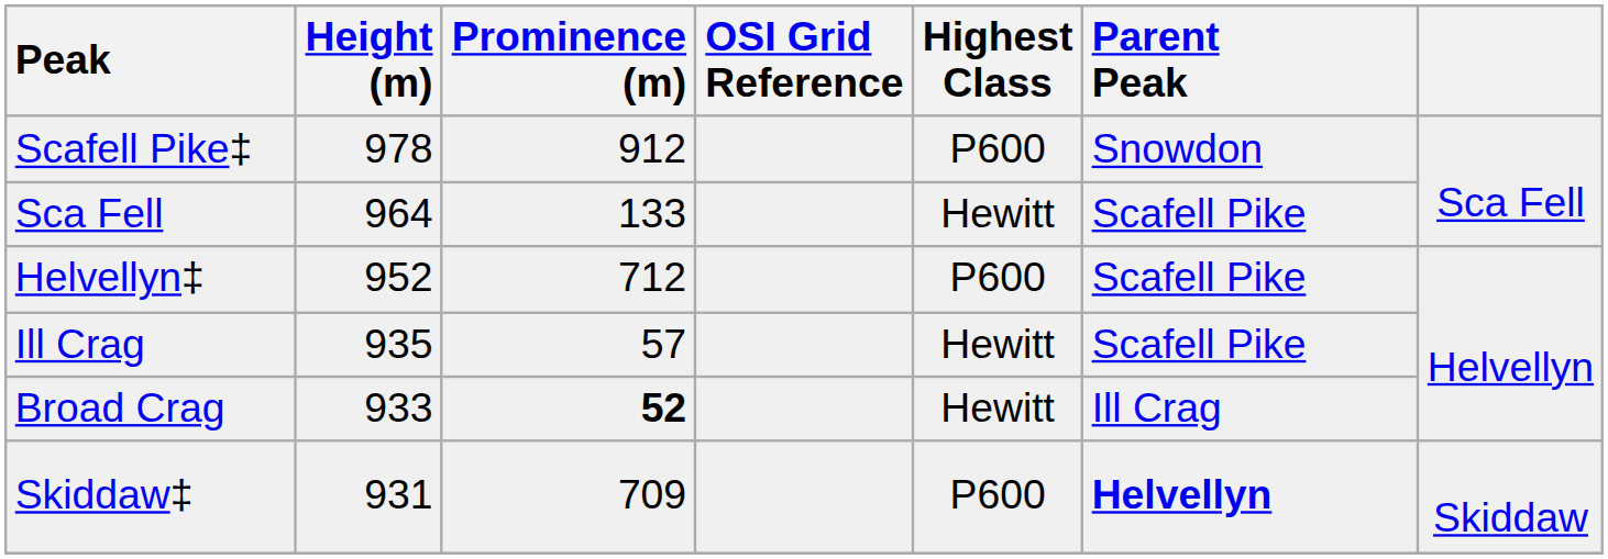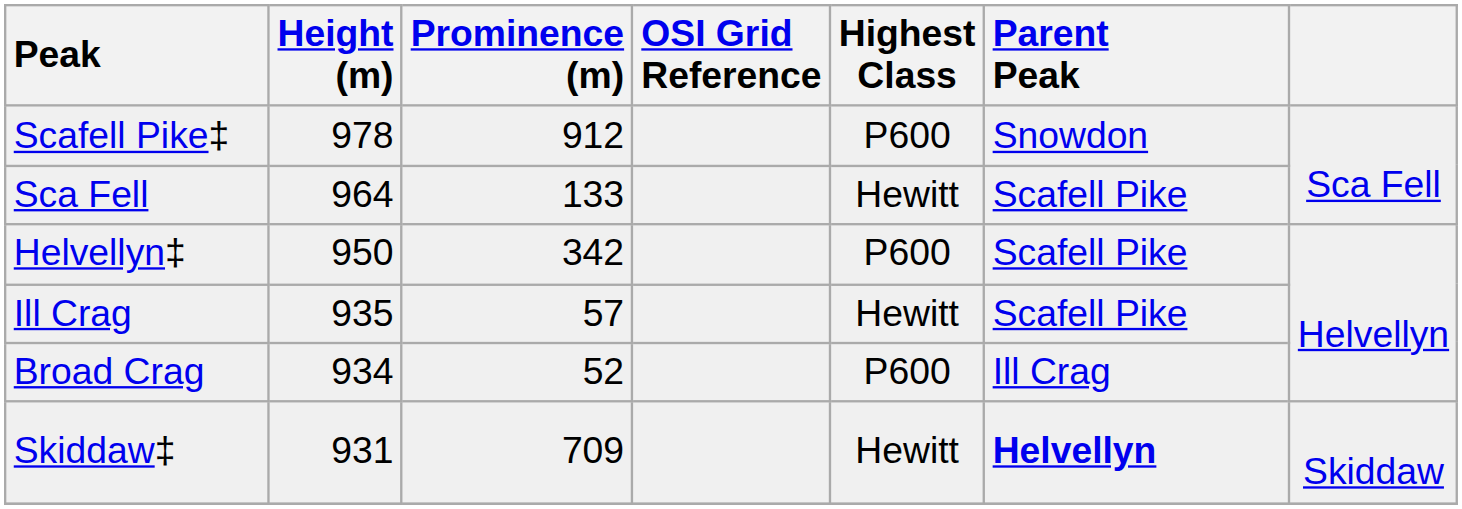 <table class="wikitable sortable" style="border-collapse: collapse; background:#f0f0f0">
 <tr>
 <th style="text-align:left">Peak</th>
 <th style="text-align:right"><a href='#'>Height</a><br>(m)</th>
 <th style="text-align:right"><a href='#'>Prominence</a><br>(m)</th>
 <th style="text-align:left"><a href='#'>OSI Grid</a><br>Reference</th>
 <th style="text-align:center">Highest<br>Class</th>
 <th style="text-align:left"><a href='#'>Parent</a><br>Peak</th>
 <th class="unsortable"></th>
 </tr>
 <tr>
 <td><a href='#'>Scafell Pike</a>‡   </td>
 <td align=right>978</td>
 <td align=right>912</td>
 <td></td>
 <td align=center>P600</td>
 <td><a href='#'>Snowdon</a></td>
 <td rowspan=2 align="center" ><br><a href='#'>Sca Fell</a></td>
 </tr>
 <tr>
 <td><a href='#'>Sca Fell</a></td>
 <td align=right>964</td>
 <td align=right>133</td>
 <td></td>
 <td align=center>Hewitt</td>
 <td><a href='#'>Scafell Pike</a>         </td>
 </tr>
 <tr>
 <td><a href='#'>Helvellyn</a>‡</td>
-<td align=right>952</td>
-<td align=right>712</td>
+<td align=right>950</td>
+<td align=right>342</td>
 <td></td>
 <td align=center>P600</td>
 <td><a href='#'>Scafell Pike</a> </td>
 <td rowspan=3 align="center" ><br><a href='#'>Helvellyn</a></td>
 </tr>
 <tr>
 <td><a href='#'>Ill Crag</a></td>
 <td align=right>935</td>
 <td align=right>57</td>
 <td></td>
 <td align=center>Hewitt</td>
 <td><a href='#'>Scafell Pike</a></td>
 </tr>
 <tr>
 <td><a href='#'>Broad Crag</a></td>
-<td align=right>933</td>
-<td align=right><strong>52</strong></td>
+<td align=right>934</td>
+<td align=right>52</td>
 <td></td>
-<td align=center>Hewitt</td>
+<td align=center>P600</td>
 <td><a href='#'>Ill Crag</a></td>
 </tr>
 <tr>
 <td><a href='#'>Skiddaw</a>‡</td>
 <td align=right>931</td>
 <td align=right>709</td>
 <td></td>
-<td align=center>P600</td>
+<td align=center>Hewitt</td>
 <td><strong><a href='#'>Helvellyn</a></strong></td>
 <td align="center" ><br><a href='#'>Skiddaw</a></td>
 </tr>
 <tr>
 </tr>
 </table>
